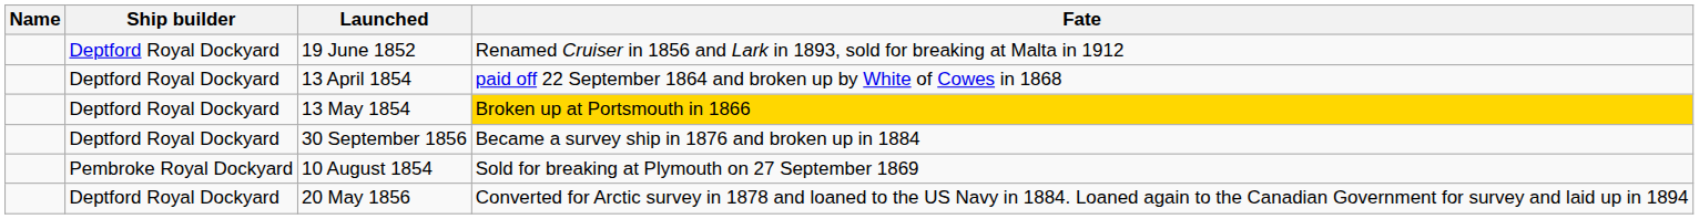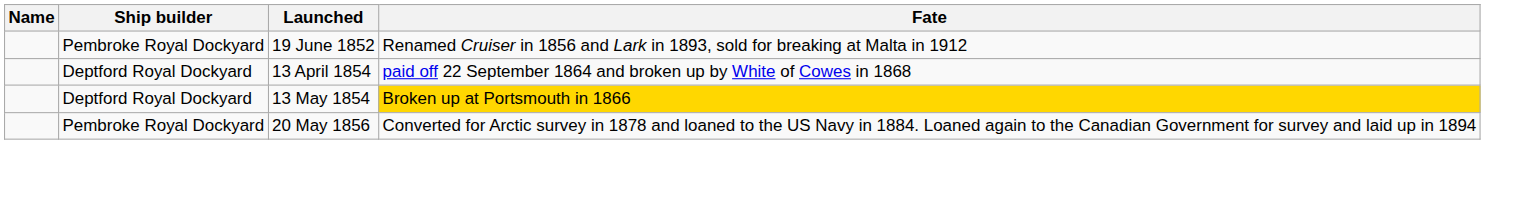 <table class="wikitable" style="text-align:left">
 <tr>
 <th>Name</th>
 <th>Ship builder</th>
 <th>Launched</th>
 <th>Fate</th>
 </tr>
 <tr>
 <td></td>
-<td><a href='#'>Deptford</a> Royal Dockyard</td>
+<td>Pembroke Royal Dockyard</td>
 <td>19 June 1852</td>
 <td>Renamed <em>Cruiser</em> in 1856 and <em>Lark</em> in 1893, sold for breaking at Malta in 1912</td>
 </tr>
 <tr>
 <td></td>
 <td>Deptford Royal Dockyard</td>
 <td>13 April 1854</td>
 <td><a href='#'>paid off</a> 22 September 1864 and broken up by <a href='#'>White</a> of <a href='#'>Cowes</a> in 1868</td>
 </tr>
 <tr>
 <td></td>
 <td>Deptford Royal Dockyard</td>
 <td>13 May 1854</td>
 <td style="background: gold;">Broken up at Portsmouth in 1866</td>
 </tr>
 <tr>
 <td></td>
-<td>Deptford Royal Dockyard</td>
-<td>30 September 1856</td>
-<td>Became a survey ship in 1876 and broken up in 1884</td>
-</tr>
-<tr>
-<td></td>
 <td>Pembroke Royal Dockyard</td>
-<td>10 August 1854</td>
-<td>Sold for breaking at Plymouth on 27 September 1869</td>
-</tr>
-<tr>
-<td></td>
-<td>Deptford Royal Dockyard</td>
 <td>20 May 1856</td>
 <td>Converted for Arctic survey in 1878 and loaned to the US Navy in 1884.  Loaned again to the Canadian Government for survey and laid up in 1894</td>
 </tr>
 </table>
